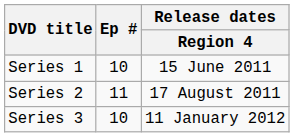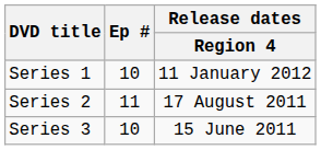 <table class="wikitable">
 <tr>
 <th rowspan="2">DVD title</th>
 <th rowspan="2">Ep #</th>
 <th colspan="1">Release dates</th>
 </tr>
 <tr>
 <th>Region 4</th>
 </tr>
 <tr>
 <td>Series 1</td>
 <td style="text-align:center;">10</td>
-<td style="text-align:center;">15 June 2011</td>
+<td style="text-align:center;">11 January 2012</td>
 </tr>
 <tr>
 <td>Series 2</td>
 <td style="text-align:center;">11</td>
 <td style="text-align:center;">17 August 2011</td>
 </tr>
 <tr>
 <td>Series 3</td>
 <td style="text-align:center;">10</td>
-<td style="text-align:center;">11 January 2012</td>
+<td style="text-align:center;">15 June 2011</td>
 </tr>
 </table>
